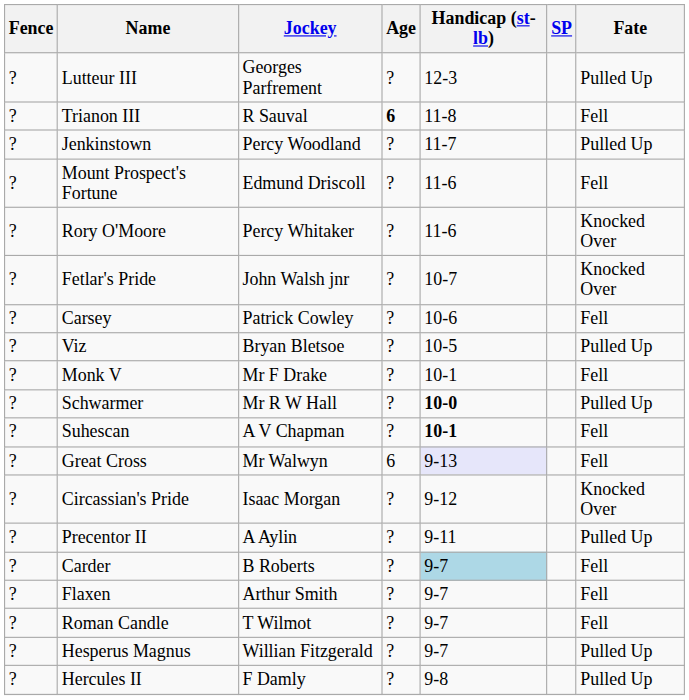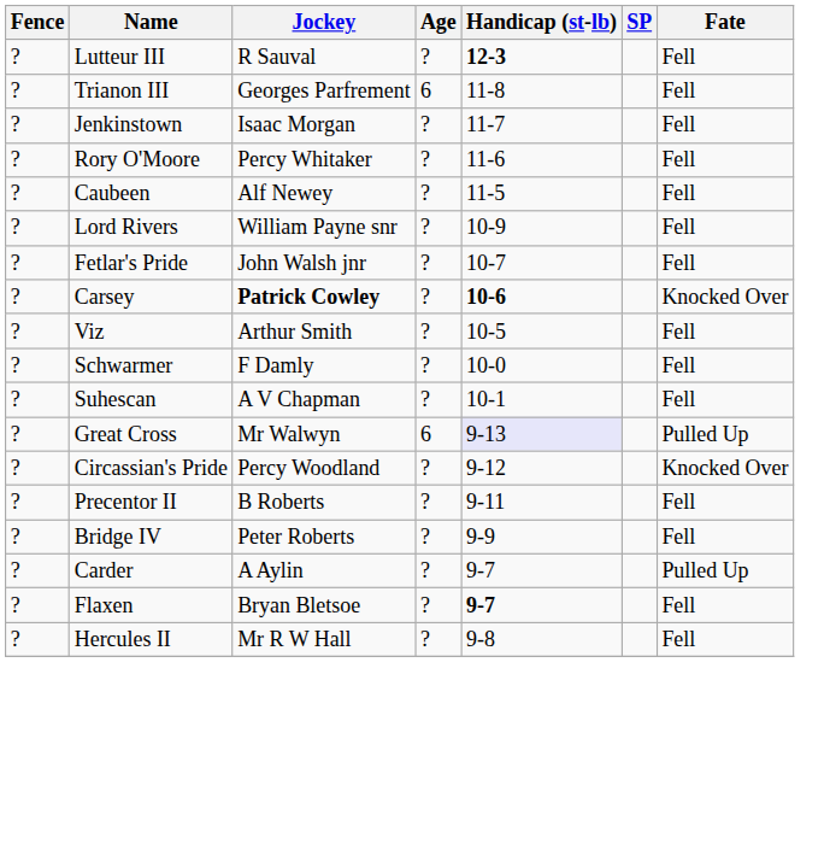 <table class="wikitable sortable">
 <tr>
 <th>Fence</th>
 <th>Name</th>
 <th><a href='#'>Jockey</a></th>
 <th>Age</th>
 <th>Handicap (<a href='#'>st</a>-<a href='#'>lb</a>)</th>
 <th><a href='#'>SP</a></th>
 <th>Fate</th>
 </tr>
 <tr>
 <td>?</td>
 <td>Lutteur III</td>
-<td>Georges Parfrement</td>
+<td>R Sauval</td>
 <td>?</td>
-<td>12-3</td>
+<td><strong>12-3</strong></td>
 <td></td>
-<td>Pulled Up</td>
+<td>Fell</td>
 </tr>
 <tr>
 <td>?</td>
 <td>Trianon III</td>
-<td>R Sauval</td>
-<td><strong>6</strong></td>
+<td>Georges Parfrement</td>
+<td>6</td>
 <td>11-8</td>
 <td></td>
 <td>Fell</td>
 </tr>
 <tr>
 <td>?</td>
 <td>Jenkinstown</td>
-<td>Percy Woodland</td>
+<td>Isaac Morgan</td>
 <td>?</td>
 <td>11-7</td>
-<td></td>
-<td>Pulled Up</td>
-</tr>
-<tr>
-<td>?</td>
-<td>Mount Prospect's Fortune</td>
-<td>Edmund Driscoll</td>
-<td>?</td>
-<td>11-6</td>
 <td></td>
 <td>Fell</td>
 </tr>
 <tr>
 <td>?</td>
 <td>Rory O'Moore</td>
 <td>Percy Whitaker</td>
 <td>?</td>
 <td>11-6</td>
 <td></td>
-<td>Knocked Over</td>
+<td>Fell</td>
+</tr>
+<tr>
+<td>?</td>
+<td>Caubeen</td>
+<td>Alf Newey</td>
+<td>?</td>
+<td>11-5</td>
+<td></td>
+<td>Fell</td>
+</tr>
+<tr>
+<td>?</td>
+<td>Lord Rivers</td>
+<td>William Payne snr</td>
+<td>?</td>
+<td>10-9</td>
+<td></td>
+<td>Fell</td>
 </tr>
 <tr>
 <td>?</td>
 <td>Fetlar's Pride</td>
 <td>John Walsh jnr</td>
 <td>?</td>
 <td>10-7</td>
 <td></td>
+<td>Fell</td>
+</tr>
+<tr>
+<td>?</td>
+<td>Carsey</td>
+<td><strong>Patrick Cowley</strong></td>
+<td>?</td>
+<td><strong>10-6</strong></td>
+<td></td>
 <td>Knocked Over</td>
 </tr>
 <tr>
 <td>?</td>
-<td>Carsey</td>
-<td>Patrick Cowley</td>
-<td>?</td>
-<td>10-6</td>
-<td></td>
-<td>Fell</td>
-</tr>
-<tr>
-<td>?</td>
 <td>Viz</td>
-<td>Bryan Bletsoe</td>
+<td>Arthur Smith</td>
 <td>?</td>
 <td>10-5</td>
-<td></td>
-<td>Pulled Up</td>
-</tr>
-<tr>
-<td>?</td>
-<td>Monk V</td>
-<td>Mr F Drake</td>
-<td>?</td>
-<td>10-1</td>
 <td></td>
 <td>Fell</td>
 </tr>
 <tr>
 <td>?</td>
 <td>Schwarmer</td>
-<td>Mr R W Hall</td>
+<td>F Damly</td>
 <td>?</td>
-<td><strong>10-0</strong></td>
+<td>10-0</td>
 <td></td>
-<td>Pulled Up</td>
+<td>Fell</td>
 </tr>
 <tr>
 <td>?</td>
 <td>Suhescan</td>
 <td>A V Chapman</td>
 <td>?</td>
-<td><strong>10-1</strong></td>
+<td>10-1</td>
 <td></td>
 <td>Fell</td>
 </tr>
 <tr>
 <td>?</td>
 <td>Great Cross</td>
 <td>Mr Walwyn</td>
 <td>6</td>
 <td style="background: lavender;">9-13</td>
 <td></td>
-<td>Fell</td>
+<td>Pulled Up</td>
 </tr>
 <tr>
 <td>?</td>
 <td>Circassian's Pride</td>
-<td>Isaac Morgan</td>
+<td>Percy Woodland</td>
 <td>?</td>
 <td>9-12</td>
 <td></td>
 <td>Knocked Over</td>
 </tr>
 <tr>
 <td>?</td>
 <td>Precentor II</td>
-<td>A Aylin</td>
+<td>B Roberts</td>
 <td>?</td>
 <td>9-11</td>
-<td></td>
-<td>Pulled Up</td>
-</tr>
-<tr>
-<td>?</td>
-<td>Carder</td>
-<td>B Roberts</td>
-<td>?</td>
-<td style="background: lightblue;">9-7</td>
 <td></td>
 <td>Fell</td>
 </tr>
 <tr>
 <td>?</td>
-<td>Flaxen</td>
-<td>Arthur Smith</td>
+<td>Bridge IV</td>
+<td>Peter Roberts</td>
 <td>?</td>
-<td>9-7</td>
+<td>9-9</td>
 <td></td>
 <td>Fell</td>
 </tr>
 <tr>
 <td>?</td>
-<td>Roman Candle</td>
-<td>T Wilmot</td>
-<td>?</td>
-<td>9-7</td>
-<td></td>
-<td>Fell</td>
-</tr>
-<tr>
-<td>?</td>
-<td>Hesperus Magnus</td>
-<td>Willian Fitzgerald</td>
+<td>Carder</td>
+<td>A Aylin</td>
 <td>?</td>
 <td>9-7</td>
 <td></td>
 <td>Pulled Up</td>
 </tr>
 <tr>
 <td>?</td>
+<td>Flaxen</td>
+<td>Bryan Bletsoe</td>
+<td>?</td>
+<td><strong>9-7</strong></td>
+<td></td>
+<td>Fell</td>
+</tr>
+<tr>
+<td>?</td>
 <td>Hercules II</td>
-<td>F Damly</td>
+<td>Mr R W Hall</td>
 <td>?</td>
 <td>9-8</td>
 <td></td>
-<td>Pulled Up</td>
+<td>Fell</td>
 </tr>
 <tr>
 </tr>
 </table>
